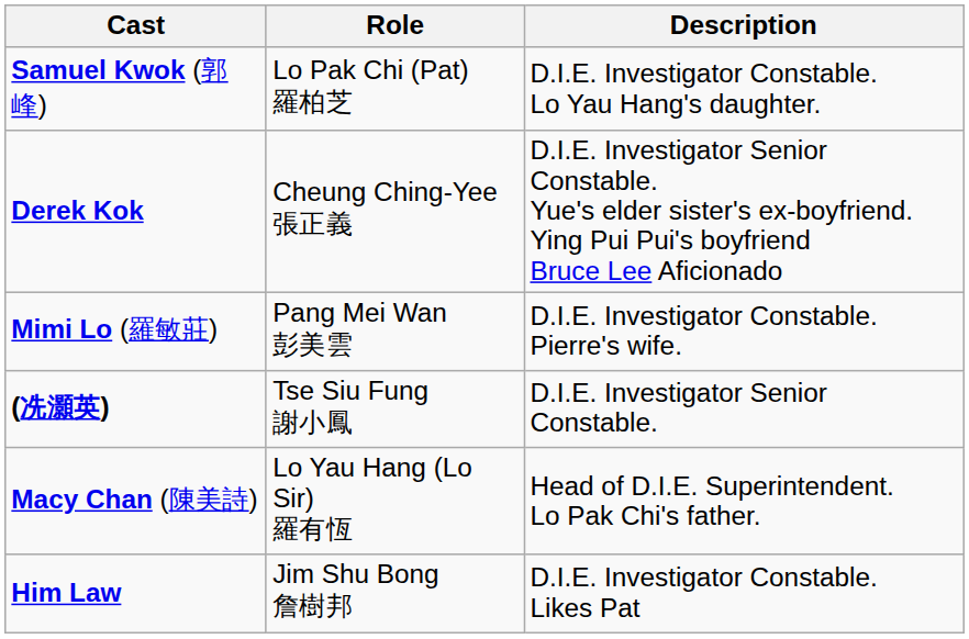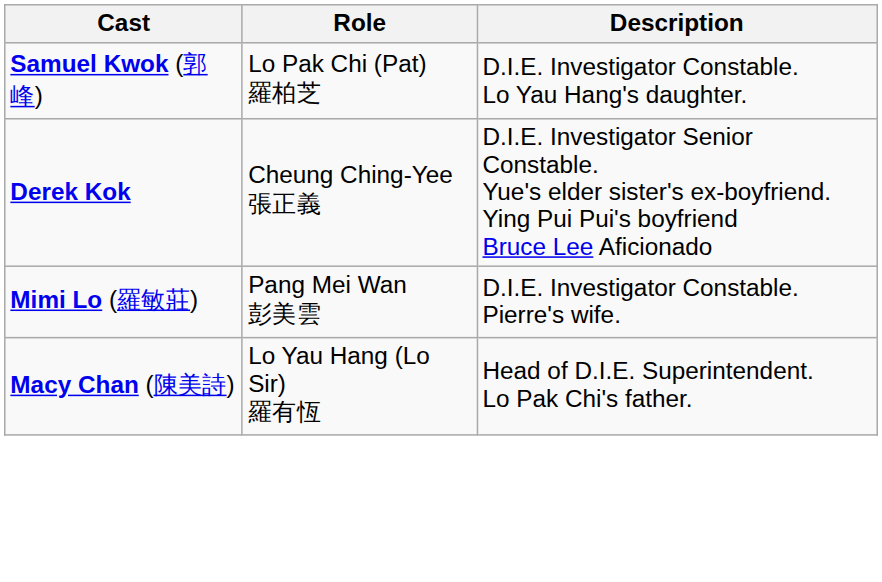 <table class="wikitable" width="65%">
 <tr>
 <th>Cast</th>
 <th>Role</th>
 <th>Description</th>
 </tr>
 <tr>
 <td><strong><a href='#'>Samuel Kwok</a></strong> (<a href='#'>郭峰</a>)</td>
 <td>Lo Pak Chi (Pat) <br> 羅柏芝</td>
 <td>D.I.E. Investigator Constable.  <br> Lo Yau Hang's daughter. <br></td>
 </tr>
 <tr>
 <td><strong><a href='#'>Derek Kok</a></strong></td>
 <td>Cheung Ching-Yee <br> 張正義</td>
 <td>D.I.E. Investigator Senior Constable. <br> Yue's elder sister's ex-boyfriend.<br>Ying Pui Pui's boyfriend <br> <a href='#'>Bruce Lee</a> Aficionado</td>
 </tr>
 <tr>
 <td><strong><a href='#'>Mimi Lo</a></strong> (<a href='#'>羅敏莊</a>)</td>
 <td>Pang Mei Wan <br> 彭美雲</td>
 <td>D.I.E. Investigator Constable. <br> Pierre's wife.</td>
 </tr>
 <tr>
-<td><strong>(<a href='#'>冼灝英</a>)</strong></td>
-<td>Tse Siu Fung <br> 謝小鳳</td>
-<td>D.I.E. Investigator Senior Constable.</td>
-</tr>
-<tr>
 <td><strong><a href='#'>Macy Chan</a></strong> (<a href='#'>陳美詩</a>)</td>
 <td>Lo Yau Hang (Lo Sir) <br> 羅有恆</td>
 <td>Head of D.I.E. Superintendent. <br> Lo Pak Chi's father.</td>
 </tr>
-<tr>
-<td><strong><a href='#'>Him Law</a></strong></td>
-<td>Jim Shu Bong <br> 詹樹邦</td>
-<td>D.I.E. Investigator Constable. <br> Likes Pat</td>
-</tr>
 </table>
